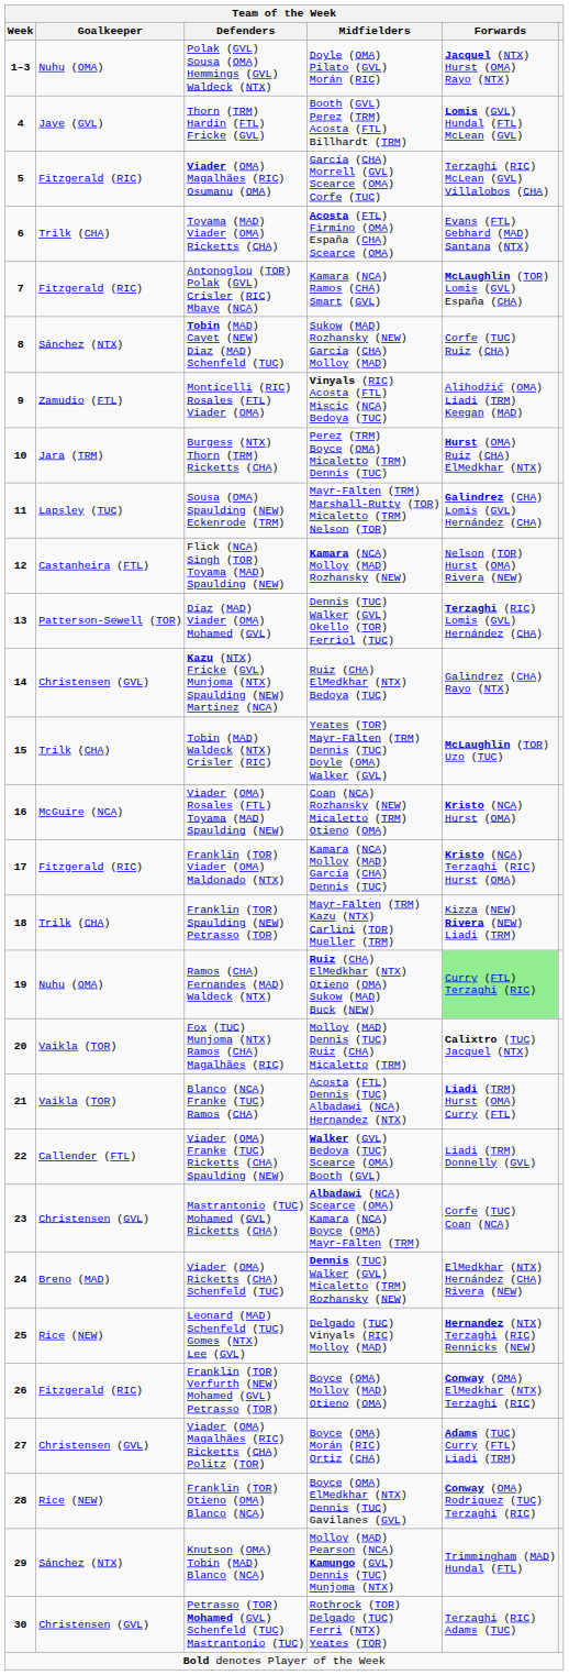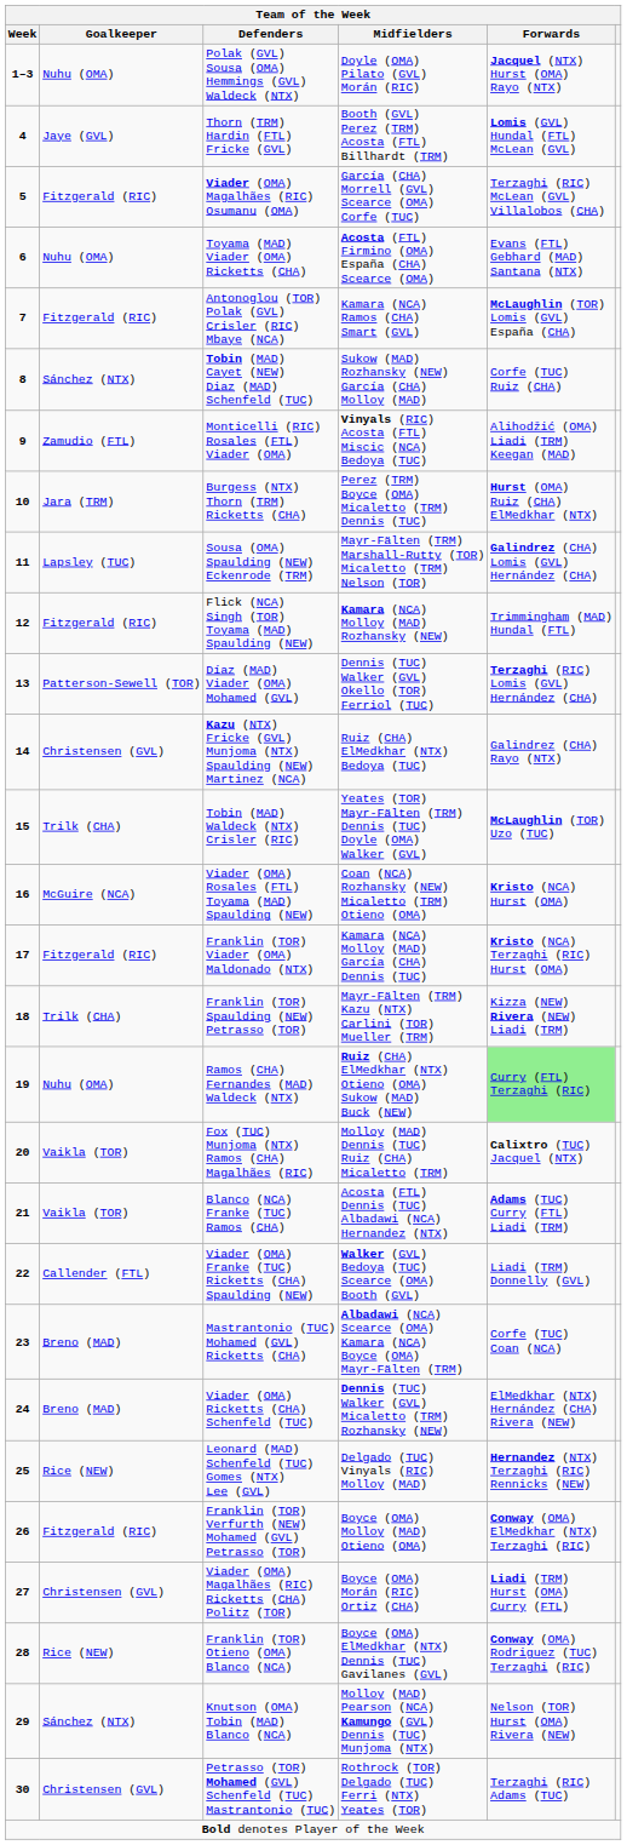 <table class="wikitable collapsible collapsed">
 <tr>
 <th colspan="7">Team of the Week</th>
 </tr>
 <tr>
 <th>Week</th>
 <th>Goalkeeper</th>
 <th>Defenders</th>
 <th>Midfielders</th>
 <th>Forwards</th>
 <th></th>
 </tr>
 <tr>
 <td style="text-align: center;"><strong>1–3</strong></td>
 <td> <a href='#'>Nuhu</a> (<a href='#'>OMA</a>)</td>
 <td> <a href='#'>Polak</a> (<a href='#'>GVL</a>)<br> <a href='#'>Sousa</a> (<a href='#'>OMA</a>)<br> <a href='#'>Hemmings</a> (<a href='#'>GVL</a>)<br> <a href='#'>Waldeck</a> (<a href='#'>NTX</a>)</td>
 <td> <a href='#'>Doyle</a> (<a href='#'>OMA</a>)<br> <a href='#'>Pilato</a> (<a href='#'>GVL</a>)<br> <a href='#'>Morán</a> (<a href='#'>RIC</a>)</td>
 <td> <strong><a href='#'>Jacquel</a></strong> (<a href='#'>NTX</a>)<br> <a href='#'>Hurst</a> (<a href='#'>OMA</a>)<br> <a href='#'>Rayo</a> (<a href='#'>NTX</a>)</td>
 <td style="text-align:center"></td>
 </tr>
 <tr>
 <td style="text-align: center;"><strong>4</strong></td>
 <td> <a href='#'>Jaye</a> (<a href='#'>GVL</a>)</td>
 <td> <a href='#'>Thorn</a> (<a href='#'>TRM</a>)<br> <a href='#'>Hardin</a> (<a href='#'>FTL</a>)<br> <a href='#'>Fricke</a> (<a href='#'>GVL</a>)</td>
 <td> <a href='#'>Booth</a> (<a href='#'>GVL</a>)<br> <a href='#'>Perez</a> (<a href='#'>TRM</a>)<br> <a href='#'>Acosta</a> (<a href='#'>FTL</a>)<br> Billhardt (<a href='#'>TRM</a>)</td>
 <td> <strong><a href='#'>Lomis</a></strong> (<a href='#'>GVL</a>)<br> <a href='#'>Hundal</a> (<a href='#'>FTL</a>)<br> <a href='#'>McLean</a> (<a href='#'>GVL</a>)</td>
 <td style="text-align:center"></td>
 </tr>
 <tr>
 <td style="text-align: center;"><strong>5</strong></td>
 <td> <a href='#'>Fitzgerald</a> (<a href='#'>RIC</a>)</td>
 <td> <strong><a href='#'>Viader</a></strong> (<a href='#'>OMA</a>)<br> <a href='#'>Magalhães</a> (<a href='#'>RIC</a>)<br> <a href='#'>Osumanu</a> (<a href='#'>OMA</a>)</td>
 <td> <a href='#'>García</a> (<a href='#'>CHA</a>)<br> <a href='#'>Morrell</a> (<a href='#'>GVL</a>)<br> <a href='#'>Scearce</a> (<a href='#'>OMA</a>)<br> <a href='#'>Corfe</a> (<a href='#'>TUC</a>)</td>
 <td> <a href='#'>Terzaghi</a> (<a href='#'>RIC</a>)<br> <a href='#'>McLean</a> (<a href='#'>GVL</a>)<br> <a href='#'>Villalobos</a> (<a href='#'>CHA</a>)</td>
 <td style="text-align:center"></td>
 </tr>
 <tr>
 <td style="text-align: center;"><strong>6</strong></td>
-<td> <a href='#'>Trilk</a> (<a href='#'>CHA</a>)</td>
+<td> <a href='#'>Nuhu</a> (<a href='#'>OMA</a>)</td>
 <td> <a href='#'>Toyama</a> (<a href='#'>MAD</a>)<br> <a href='#'>Viader</a> (<a href='#'>OMA</a>)<br> <a href='#'>Ricketts</a> (<a href='#'>CHA</a>)</td>
 <td> <strong><a href='#'>Acosta</a></strong> (<a href='#'>FTL</a>)<br> <a href='#'>Firmino</a> (<a href='#'>OMA</a>)<br> España (<a href='#'>CHA</a>)<br> <a href='#'>Scearce</a> (<a href='#'>OMA</a>)</td>
 <td> <a href='#'>Evans</a> (<a href='#'>FTL</a>)<br> <a href='#'>Gebhard</a> (<a href='#'>MAD</a>)<br> <a href='#'>Santana</a> (<a href='#'>NTX</a>)</td>
 <td style="text-align:center"></td>
 </tr>
 <tr>
 <td style="text-align: center;"><strong>7</strong></td>
 <td> <a href='#'>Fitzgerald</a> (<a href='#'>RIC</a>)</td>
 <td> <a href='#'>Antonoglou</a> (<a href='#'>TOR</a>)<br> <a href='#'>Polak</a> (<a href='#'>GVL</a>)<br> <a href='#'>Crisler</a> (<a href='#'>RIC</a>)<br> <a href='#'>Mbaye</a> (<a href='#'>NCA</a>)</td>
 <td> <a href='#'>Kamara</a> (<a href='#'>NCA</a>)<br> <a href='#'>Ramos</a> (<a href='#'>CHA</a>)<br> <a href='#'>Smart</a> (<a href='#'>GVL</a>)</td>
 <td> <strong><a href='#'>McLaughlin</a></strong> (<a href='#'>TOR</a>)<br> <a href='#'>Lomis</a> (<a href='#'>GVL</a>)<br> España (<a href='#'>CHA</a>)</td>
 <td style="text-align:center"></td>
 </tr>
 <tr>
 <td style="text-align: center;"><strong>8</strong></td>
 <td> <a href='#'>Sánchez</a> (<a href='#'>NTX</a>)</td>
 <td> <strong><a href='#'>Tobin</a></strong> (<a href='#'>MAD</a>)<br> <a href='#'>Cayet</a> (<a href='#'>NEW</a>)<br> <a href='#'>Diaz</a> (<a href='#'>MAD</a>)<br> <a href='#'>Schenfeld</a> (<a href='#'>TUC</a>)</td>
 <td> <a href='#'>Sukow</a> (<a href='#'>MAD</a>)<br> <a href='#'>Rozhansky</a> (<a href='#'>NEW</a>)<br> <a href='#'>García</a> (<a href='#'>CHA</a>)<br> <a href='#'>Molloy</a> (<a href='#'>MAD</a>)</td>
 <td> <a href='#'>Corfe</a> (<a href='#'>TUC</a>)<br> <a href='#'>Ruiz</a> (<a href='#'>CHA</a>)</td>
 <td style="text-align:center"></td>
 </tr>
 <tr>
 <td style="text-align: center;"><strong>9</strong></td>
 <td> <a href='#'>Zamudio</a> (<a href='#'>FTL</a>)</td>
 <td> <a href='#'>Monticelli</a> (<a href='#'>RIC</a>)<br> <a href='#'>Rosales</a> (<a href='#'>FTL</a>)<br> <a href='#'>Viader</a> (<a href='#'>OMA</a>)</td>
 <td> <strong>Vinyals</strong> (<a href='#'>RIC</a>)<br> <a href='#'>Acosta</a> (<a href='#'>FTL</a>)<br> <a href='#'>Miscic</a> (<a href='#'>NCA</a>)<br> <a href='#'>Bedoya</a> (<a href='#'>TUC</a>)</td>
 <td> <a href='#'>Alihodžić</a> (<a href='#'>OMA</a>)<br> <a href='#'>Liadi</a> (<a href='#'>TRM</a>)<br> <a href='#'>Keegan</a> (<a href='#'>MAD</a>)</td>
 <td style="text-align:center"></td>
 </tr>
 <tr>
 <td style="text-align: center;"><strong>10</strong></td>
 <td> <a href='#'>Jara</a> (<a href='#'>TRM</a>)</td>
 <td> <a href='#'>Burgess</a> (<a href='#'>NTX</a>)<br> <a href='#'>Thorn</a> (<a href='#'>TRM</a>)<br> <a href='#'>Ricketts</a> (<a href='#'>CHA</a>)</td>
 <td> <a href='#'>Perez</a> (<a href='#'>TRM</a>)<br> <a href='#'>Boyce</a> (<a href='#'>OMA</a>)<br> <a href='#'>Micaletto</a> (<a href='#'>TRM</a>)<br> <a href='#'>Dennis</a> (<a href='#'>TUC</a>)</td>
 <td> <strong><a href='#'>Hurst</a></strong> (<a href='#'>OMA</a>)<br> <a href='#'>Ruiz</a> (<a href='#'>CHA</a>)<br> <a href='#'>ElMedkhar</a> (<a href='#'>NTX</a>)</td>
 <td style="text-align:center"></td>
 </tr>
 <tr>
 <td style="text-align: center;"><strong>11</strong></td>
 <td> <a href='#'>Lapsley</a> (<a href='#'>TUC</a>)</td>
 <td> <a href='#'>Sousa</a> (<a href='#'>OMA</a>)<br> <a href='#'>Spaulding</a> (<a href='#'>NEW</a>)<br> <a href='#'>Eckenrode</a> (<a href='#'>TRM</a>)</td>
 <td> <a href='#'>Mayr-Fälten</a> (<a href='#'>TRM</a>)<br> <a href='#'>Marshall-Rutty</a> (<a href='#'>TOR</a>)<br> <a href='#'>Micaletto</a> (<a href='#'>TRM</a>)<br> <a href='#'>Nelson</a> (<a href='#'>TOR</a>)</td>
 <td> <strong><a href='#'>Galindrez</a></strong> (<a href='#'>CHA</a>)<br> <a href='#'>Lomis</a> (<a href='#'>GVL</a>)<br> <a href='#'>Hernández</a> (<a href='#'>CHA</a>)</td>
 <td style="text-align:center"></td>
 </tr>
 <tr>
 <td style="text-align: center;"><strong>12</strong></td>
-<td> <a href='#'>Castanheira</a> (<a href='#'>FTL</a>)</td>
+<td> <a href='#'>Fitzgerald</a> (<a href='#'>RIC</a>)</td>
 <td> Flick (<a href='#'>NCA</a>)<br> <a href='#'>Singh</a> (<a href='#'>TOR</a>)<br> <a href='#'>Toyama</a> (<a href='#'>MAD</a>)<br> <a href='#'>Spaulding</a> (<a href='#'>NEW</a>)</td>
 <td> <strong><a href='#'>Kamara</a></strong> (<a href='#'>NCA</a>)<br> <a href='#'>Molloy</a> (<a href='#'>MAD</a>)<br> <a href='#'>Rozhansky</a> (<a href='#'>NEW</a>)</td>
-<td> <a href='#'>Nelson</a> (<a href='#'>TOR</a>)<br> <a href='#'>Hurst</a> (<a href='#'>OMA</a>)<br> <a href='#'>Rivera</a> (<a href='#'>NEW</a>)</td>
+<td> <a href='#'>Trimmingham</a> (<a href='#'>MAD</a>)<br> <a href='#'>Hundal</a> (<a href='#'>FTL</a>)</td>
 <td style="text-align:center"></td>
 </tr>
 <tr>
 <td style="text-align: center;"><strong>13</strong></td>
 <td> <a href='#'>Patterson-Sewell</a> (<a href='#'>TOR</a>)</td>
 <td> <a href='#'>Díaz</a> (<a href='#'>MAD</a>)<br> <a href='#'>Viader</a> (<a href='#'>OMA</a>)<br> <a href='#'>Mohamed</a> (<a href='#'>GVL</a>)</td>
 <td> <a href='#'>Dennis</a> (<a href='#'>TUC</a>)<br> <a href='#'>Walker</a> (<a href='#'>GVL</a>)<br> <a href='#'>Okello</a> (<a href='#'>TOR</a>)<br> <a href='#'>Ferriol</a> (<a href='#'>TUC</a>)</td>
 <td> <strong><a href='#'>Terzaghi</a></strong> (<a href='#'>RIC</a>)<br> <a href='#'>Lomis</a> (<a href='#'>GVL</a>)<br> <a href='#'>Hernández</a> (<a href='#'>CHA</a>)</td>
 <td style="text-align:center"></td>
 </tr>
 <tr>
 <td style="text-align: center;"><strong>14</strong></td>
 <td> <a href='#'>Christensen</a> (<a href='#'>GVL</a>)</td>
 <td> <strong><a href='#'>Kazu</a></strong> (<a href='#'>NTX</a>)<br> <a href='#'>Fricke</a> (<a href='#'>GVL</a>)<br> <a href='#'>Munjoma</a> (<a href='#'>NTX</a>)<br> <a href='#'>Spaulding</a> (<a href='#'>NEW</a>)<br> <a href='#'>Martinez</a> (<a href='#'>NCA</a>)</td>
 <td> <a href='#'>Ruiz</a> (<a href='#'>CHA</a>)<br> <a href='#'>ElMedkhar</a> (<a href='#'>NTX</a>)<br> <a href='#'>Bedoya</a> (<a href='#'>TUC</a>)</td>
 <td> <a href='#'>Galindrez</a> (<a href='#'>CHA</a>)<br> <a href='#'>Rayo</a> (<a href='#'>NTX</a>)</td>
 <td style="text-align:center"></td>
 </tr>
 <tr>
 <td style="text-align: center;"><strong>15</strong></td>
 <td> <a href='#'>Trilk</a> (<a href='#'>CHA</a>)</td>
 <td> <a href='#'>Tobin</a> (<a href='#'>MAD</a>)<br> <a href='#'>Waldeck</a> (<a href='#'>NTX</a>)<br> <a href='#'>Crisler</a> (<a href='#'>RIC</a>)</td>
 <td> <a href='#'>Yeates</a> (<a href='#'>TOR</a>)<br> <a href='#'>Mayr-Fälten</a> (<a href='#'>TRM</a>)<br> <a href='#'>Dennis</a> (<a href='#'>TUC</a>)<br> <a href='#'>Doyle</a> (<a href='#'>OMA</a>)<br> <a href='#'>Walker</a> (<a href='#'>GVL</a>)</td>
 <td> <strong><a href='#'>McLaughlin</a></strong> (<a href='#'>TOR</a>)<br> <a href='#'>Uzo</a> (<a href='#'>TUC</a>)</td>
 <td style="text-align:center"></td>
 </tr>
 <tr>
 <td style="text-align: center;"><strong>16</strong></td>
 <td> <a href='#'>McGuire</a> (<a href='#'>NCA</a>)</td>
 <td> <a href='#'>Viader</a> (<a href='#'>OMA</a>)<br> <a href='#'>Rosales</a> (<a href='#'>FTL</a>)<br> <a href='#'>Toyama</a> (<a href='#'>MAD</a>)<br> <a href='#'>Spaulding</a> (<a href='#'>NEW</a>)</td>
 <td> <a href='#'>Coan</a> (<a href='#'>NCA</a>)<br> <a href='#'>Rozhansky</a> (<a href='#'>NEW</a>)<br> <a href='#'>Micaletto</a> (<a href='#'>TRM</a>)<br> <a href='#'>Otieno</a> (<a href='#'>OMA</a>)</td>
 <td> <strong><a href='#'>Kristo</a></strong> (<a href='#'>NCA</a>)<br> <a href='#'>Hurst</a> (<a href='#'>OMA</a>)</td>
 <td style="text-align:center"></td>
 </tr>
 <tr>
 <td style="text-align: center;"><strong>17</strong></td>
 <td> <a href='#'>Fitzgerald</a> (<a href='#'>RIC</a>)</td>
 <td> <a href='#'>Franklin</a> (<a href='#'>TOR</a>)<br> <a href='#'>Viader</a> (<a href='#'>OMA</a>)<br> <a href='#'>Maldonado</a> (<a href='#'>NTX</a>)</td>
 <td> <a href='#'>Kamara</a> (<a href='#'>NCA</a>)<br> <a href='#'>Molloy</a> (<a href='#'>MAD</a>)<br> <a href='#'>García</a> (<a href='#'>CHA</a>)<br> <a href='#'>Dennis</a> (<a href='#'>TUC</a>)</td>
 <td> <strong><a href='#'>Kristo</a></strong> (<a href='#'>NCA</a>)<br> <a href='#'>Terzaghi</a> (<a href='#'>RIC</a>)<br> <a href='#'>Hurst</a> (<a href='#'>OMA</a>)</td>
 <td style="text-align:center"></td>
 </tr>
 <tr>
 <td style="text-align: center;"><strong>18</strong></td>
 <td> <a href='#'>Trilk</a> (<a href='#'>CHA</a>)</td>
 <td> <a href='#'>Franklin</a> (<a href='#'>TOR</a>)<br> <a href='#'>Spaulding</a> (<a href='#'>NEW</a>)<br> <a href='#'>Petrasso</a> (<a href='#'>TOR</a>)</td>
 <td> <a href='#'>Mayr-Fälten</a> (<a href='#'>TRM</a>)<br> <a href='#'>Kazu</a> (<a href='#'>NTX</a>)<br> <a href='#'>Carlini</a> (<a href='#'>TOR</a>)<br> <a href='#'>Mueller</a> (<a href='#'>TRM</a>)</td>
 <td> <a href='#'>Kizza</a> (<a href='#'>NEW</a>)<br> <strong><a href='#'>Rivera</a></strong> (<a href='#'>NEW</a>)<br> <a href='#'>Liadi</a> (<a href='#'>TRM</a>)</td>
 <td style="text-align:center"></td>
 </tr>
 <tr>
 <td style="text-align: center;"><strong>19</strong></td>
 <td> <a href='#'>Nuhu</a> (<a href='#'>OMA</a>)</td>
 <td> <a href='#'>Ramos</a> (<a href='#'>CHA</a>)<br> <a href='#'>Fernandes</a> (<a href='#'>MAD</a>)<br> <a href='#'>Waldeck</a> (<a href='#'>NTX</a>)</td>
 <td> <strong><a href='#'>Ruiz</a></strong> (<a href='#'>CHA</a>)<br> <a href='#'>ElMedkhar</a> (<a href='#'>NTX</a>)<br> <a href='#'>Otieno</a> (<a href='#'>OMA</a>)<br> <a href='#'>Sukow</a> (<a href='#'>MAD</a>)<br> <a href='#'>Buck</a> (<a href='#'>NEW</a>)</td>
 <td style="background: lightgreen;"> <a href='#'>Curry</a> (<a href='#'>FTL</a>)<br> <a href='#'>Terzaghi</a> (<a href='#'>RIC</a>)</td>
 <td style="text-align:center"></td>
 </tr>
 <tr>
 <td style="text-align: center;"><strong>20</strong></td>
 <td> <a href='#'>Vaikla</a> (<a href='#'>TOR</a>)</td>
 <td> <a href='#'>Fox</a> (<a href='#'>TUC</a>)<br> <a href='#'>Munjoma</a> (<a href='#'>NTX</a>)<br> <a href='#'>Ramos</a> (<a href='#'>CHA</a>)<br> <a href='#'>Magalhães</a> (<a href='#'>RIC</a>)</td>
 <td> <a href='#'>Molloy</a> (<a href='#'>MAD</a>)<br> <a href='#'>Dennis</a> (<a href='#'>TUC</a>)<br> <a href='#'>Ruiz</a> (<a href='#'>CHA</a>)<br> <a href='#'>Micaletto</a> (<a href='#'>TRM</a>)</td>
 <td> <strong>Calixtro</strong> (<a href='#'>TUC</a>)<br> <a href='#'>Jacquel</a> (<a href='#'>NTX</a>)</td>
 <td style="text-align:center"></td>
 </tr>
 <tr>
 <td style="text-align: center;"><strong>21</strong></td>
 <td> <a href='#'>Vaikla</a> (<a href='#'>TOR</a>)</td>
 <td> <a href='#'>Blanco</a> (<a href='#'>NCA</a>)<br> <a href='#'>Franke</a> (<a href='#'>TUC</a>)<br> <a href='#'>Ramos</a> (<a href='#'>CHA</a>)</td>
 <td> <a href='#'>Acosta</a> (<a href='#'>FTL</a>)<br> <a href='#'>Dennis</a> (<a href='#'>TUC</a>)<br> <a href='#'>Albadawi</a> (<a href='#'>NCA</a>)<br> <a href='#'>Hernandez</a> (<a href='#'>NTX</a>)</td>
-<td> <strong><a href='#'>Liadi</a></strong> (<a href='#'>TRM</a>)<br> <a href='#'>Hurst</a> (<a href='#'>OMA</a>)<br> <a href='#'>Curry</a> (<a href='#'>FTL</a>)</td>
+<td> <strong><a href='#'>Adams</a></strong> (<a href='#'>TUC</a>)<br> <a href='#'>Curry</a> (<a href='#'>FTL</a>)<br> <a href='#'>Liadi</a> (<a href='#'>TRM</a>)</td>
 <td style="text-align:center"></td>
 </tr>
 <tr>
 <td style="text-align: center;"><strong>22</strong></td>
 <td> <a href='#'>Callender</a> (<a href='#'>FTL</a>)</td>
 <td> <a href='#'>Viader</a> (<a href='#'>OMA</a>)<br> <a href='#'>Franke</a> (<a href='#'>TUC</a>)<br> <a href='#'>Ricketts</a> (<a href='#'>CHA</a>)<br> <a href='#'>Spaulding</a> (<a href='#'>NEW</a>)</td>
 <td> <strong><a href='#'>Walker</a></strong> (<a href='#'>GVL</a>)<br> <a href='#'>Bedoya</a> (<a href='#'>TUC</a>)<br> <a href='#'>Scearce</a> (<a href='#'>OMA</a>)<br> <a href='#'>Booth</a> (<a href='#'>GVL</a>)</td>
 <td> <a href='#'>Liadi</a> (<a href='#'>TRM</a>)<br> <a href='#'>Donnelly</a> (<a href='#'>GVL</a>)</td>
 <td style="text-align:center"></td>
 </tr>
 <tr>
 <td style="text-align: center;"><strong>23</strong></td>
-<td> <a href='#'>Christensen</a> (<a href='#'>GVL</a>)</td>
+<td> <a href='#'>Breno</a> (<a href='#'>MAD</a>)</td>
 <td> <a href='#'>Mastrantonio</a> (<a href='#'>TUC</a>)<br> <a href='#'>Mohamed</a> (<a href='#'>GVL</a>)<br> <a href='#'>Ricketts</a> (<a href='#'>CHA</a>)</td>
 <td> <strong><a href='#'>Albadawi</a></strong> (<a href='#'>NCA</a>)<br> <a href='#'>Scearce</a> (<a href='#'>OMA</a>)<br> <a href='#'>Kamara</a> (<a href='#'>NCA</a>)<br> <a href='#'>Boyce</a> (<a href='#'>OMA</a>)<br> <a href='#'>Mayr-Fälten</a> (<a href='#'>TRM</a>)</td>
 <td> <a href='#'>Corfe</a> (<a href='#'>TUC</a>)<br> <a href='#'>Coan</a> (<a href='#'>NCA</a>)</td>
 <td style="text-align:center"></td>
 </tr>
 <tr>
 <td style="text-align: center;"><strong>24</strong></td>
 <td> <a href='#'>Breno</a> (<a href='#'>MAD</a>)</td>
 <td> <a href='#'>Viader</a> (<a href='#'>OMA</a>)<br> <a href='#'>Ricketts</a> (<a href='#'>CHA</a>)<br> <a href='#'>Schenfeld</a> (<a href='#'>TUC</a>)</td>
 <td> <strong><a href='#'>Dennis</a></strong> (<a href='#'>TUC</a>)<br> <a href='#'>Walker</a> (<a href='#'>GVL</a>)<br> <a href='#'>Micaletto</a> (<a href='#'>TRM</a>)<br> <a href='#'>Rozhansky</a> (<a href='#'>NEW</a>)</td>
 <td> <a href='#'>ElMedkhar</a> (<a href='#'>NTX</a>)<br> <a href='#'>Hernández</a> (<a href='#'>CHA</a>)<br> <a href='#'>Rivera</a> (<a href='#'>NEW</a>)</td>
 <td style="text-align:center"></td>
 </tr>
 <tr>
 <td style="text-align: center;"><strong>25</strong></td>
 <td> <a href='#'>Rice</a> (<a href='#'>NEW</a>)</td>
 <td> <a href='#'>Leonard</a> (<a href='#'>MAD</a>)<br> <a href='#'>Schenfeld</a> (<a href='#'>TUC</a>)<br> <a href='#'>Gomes</a> (<a href='#'>NTX</a>)<br> <a href='#'>Lee</a> (<a href='#'>GVL</a>)</td>
 <td> <a href='#'>Delgado</a> (<a href='#'>TUC</a>)<br> Vinyals (<a href='#'>RIC</a>)<br> <a href='#'>Molloy</a> (<a href='#'>MAD</a>)</td>
 <td> <strong><a href='#'>Hernandez</a></strong> (<a href='#'>NTX</a>)<br> <a href='#'>Terzaghi</a> (<a href='#'>RIC</a>)<br> <a href='#'>Rennicks</a> (<a href='#'>NEW</a>)</td>
 <td style="text-align:center"></td>
 </tr>
 <tr>
 <td style="text-align: center;"><strong>26</strong></td>
 <td> <a href='#'>Fitzgerald</a> (<a href='#'>RIC</a>)</td>
 <td> <a href='#'>Franklin</a> (<a href='#'>TOR</a>)<br> <a href='#'>Verfurth</a> (<a href='#'>NEW</a>)<br> <a href='#'>Mohamed</a> (<a href='#'>GVL</a>)<br> <a href='#'>Petrasso</a> (<a href='#'>TOR</a>)</td>
 <td> <a href='#'>Boyce</a> (<a href='#'>OMA</a>)<br> <a href='#'>Molloy</a> (<a href='#'>MAD</a>)<br> <a href='#'>Otieno</a> (<a href='#'>OMA</a>)</td>
 <td> <strong><a href='#'>Conway</a></strong> (<a href='#'>OMA</a>)<br> <a href='#'>ElMedkhar</a> (<a href='#'>NTX</a>)<br> <a href='#'>Terzaghi</a> (<a href='#'>RIC</a>)</td>
 <td style="text-align:center"></td>
 </tr>
 <tr>
 <td style="text-align: center;"><strong>27</strong></td>
 <td> <a href='#'>Christensen</a> (<a href='#'>GVL</a>)</td>
 <td> <a href='#'>Viader</a> (<a href='#'>OMA</a>)<br> <a href='#'>Magalhães</a> (<a href='#'>RIC</a>)<br> <a href='#'>Ricketts</a> (<a href='#'>CHA</a>)<br> <a href='#'>Politz</a> (<a href='#'>TOR</a>)</td>
 <td> <a href='#'>Boyce</a> (<a href='#'>OMA</a>)<br> <a href='#'>Morán</a> (<a href='#'>RIC</a>)<br> <a href='#'>Ortiz</a> (<a href='#'>CHA</a>)</td>
-<td> <strong><a href='#'>Adams</a></strong> (<a href='#'>TUC</a>)<br> <a href='#'>Curry</a> (<a href='#'>FTL</a>)<br> <a href='#'>Liadi</a> (<a href='#'>TRM</a>)</td>
+<td> <strong><a href='#'>Liadi</a></strong> (<a href='#'>TRM</a>)<br> <a href='#'>Hurst</a> (<a href='#'>OMA</a>)<br> <a href='#'>Curry</a> (<a href='#'>FTL</a>)</td>
 <td style="text-align:center"></td>
 </tr>
 <tr>
 <td style="text-align: center;"><strong>28</strong></td>
 <td> <a href='#'>Rice</a> (<a href='#'>NEW</a>)</td>
 <td> <a href='#'>Franklin</a> (<a href='#'>TOR</a>)<br> <a href='#'>Otieno</a> (<a href='#'>OMA</a>)<br> <a href='#'>Blanco</a> (<a href='#'>NCA</a>)</td>
 <td> <a href='#'>Boyce</a> (<a href='#'>OMA</a>)<br> <a href='#'>ElMedkhar</a> (<a href='#'>NTX</a>)<br> <a href='#'>Dennis</a> (<a href='#'>TUC</a>)<br> Gavilanes (<a href='#'>GVL</a>)</td>
 <td> <strong><a href='#'>Conway</a></strong> (<a href='#'>OMA</a>)<br> <a href='#'>Rodriguez</a> (<a href='#'>TUC</a>)<br> <a href='#'>Terzaghi</a> (<a href='#'>RIC</a>)</td>
 <td style="text-align:center"></td>
 </tr>
 <tr>
 <td style="text-align: center;"><strong>29</strong></td>
 <td> <a href='#'>Sánchez</a> (<a href='#'>NTX</a>)</td>
 <td> <a href='#'>Knutson</a> (<a href='#'>OMA</a>)<br> <a href='#'>Tobin</a> (<a href='#'>MAD</a>)<br> <a href='#'>Blanco</a> (<a href='#'>NCA</a>)</td>
 <td> <a href='#'>Molloy</a> (<a href='#'>MAD</a>)<br> <a href='#'>Pearson</a> (<a href='#'>NCA</a>)<br> <strong><a href='#'>Kamungo</a></strong> (<a href='#'>GVL</a>)<br> <a href='#'>Dennis</a> (<a href='#'>TUC</a>)<br> <a href='#'>Munjoma</a> (<a href='#'>NTX</a>)</td>
-<td> <a href='#'>Trimmingham</a> (<a href='#'>MAD</a>)<br> <a href='#'>Hundal</a> (<a href='#'>FTL</a>)</td>
+<td> <a href='#'>Nelson</a> (<a href='#'>TOR</a>)<br> <a href='#'>Hurst</a> (<a href='#'>OMA</a>)<br> <a href='#'>Rivera</a> (<a href='#'>NEW</a>)</td>
 <td style="text-align:center"></td>
 </tr>
 <tr>
 <td style="text-align: center;"><strong>30</strong></td>
 <td> <a href='#'>Christensen</a> (<a href='#'>GVL</a>)</td>
 <td> <a href='#'>Petrasso</a> (<a href='#'>TOR</a>)<br> <strong><a href='#'>Mohamed</a></strong> (<a href='#'>GVL</a>)<br> <a href='#'>Schenfeld</a> (<a href='#'>TUC</a>)<br> <a href='#'>Mastrantonio</a> (<a href='#'>TUC</a>)</td>
 <td> <a href='#'>Rothrock</a> (<a href='#'>TOR</a>)<br> <a href='#'>Delgado</a> (<a href='#'>TUC</a>)<br> <a href='#'>Ferri</a> (<a href='#'>NTX</a>)<br> <a href='#'>Yeates</a> (<a href='#'>TOR</a>)</td>
 <td> <a href='#'>Terzaghi</a> (<a href='#'>RIC</a>)<br> <a href='#'>Adams</a> (<a href='#'>TUC</a>)</td>
 <td style="text-align:center"></td>
 </tr>
 <tr>
 <td colspan=6 style="text-align: center;"><strong>Bold</strong> denotes Player of the Week</td>
 </tr>
 </table>
